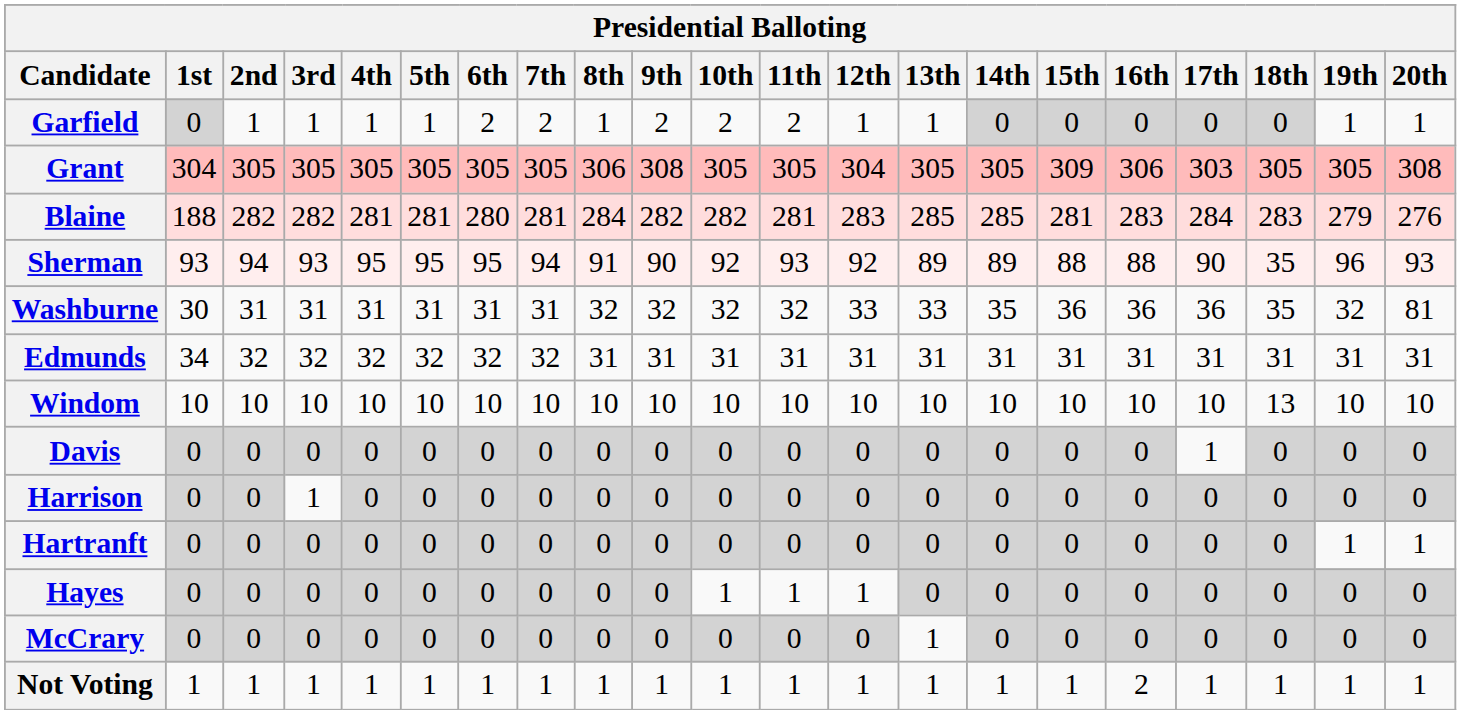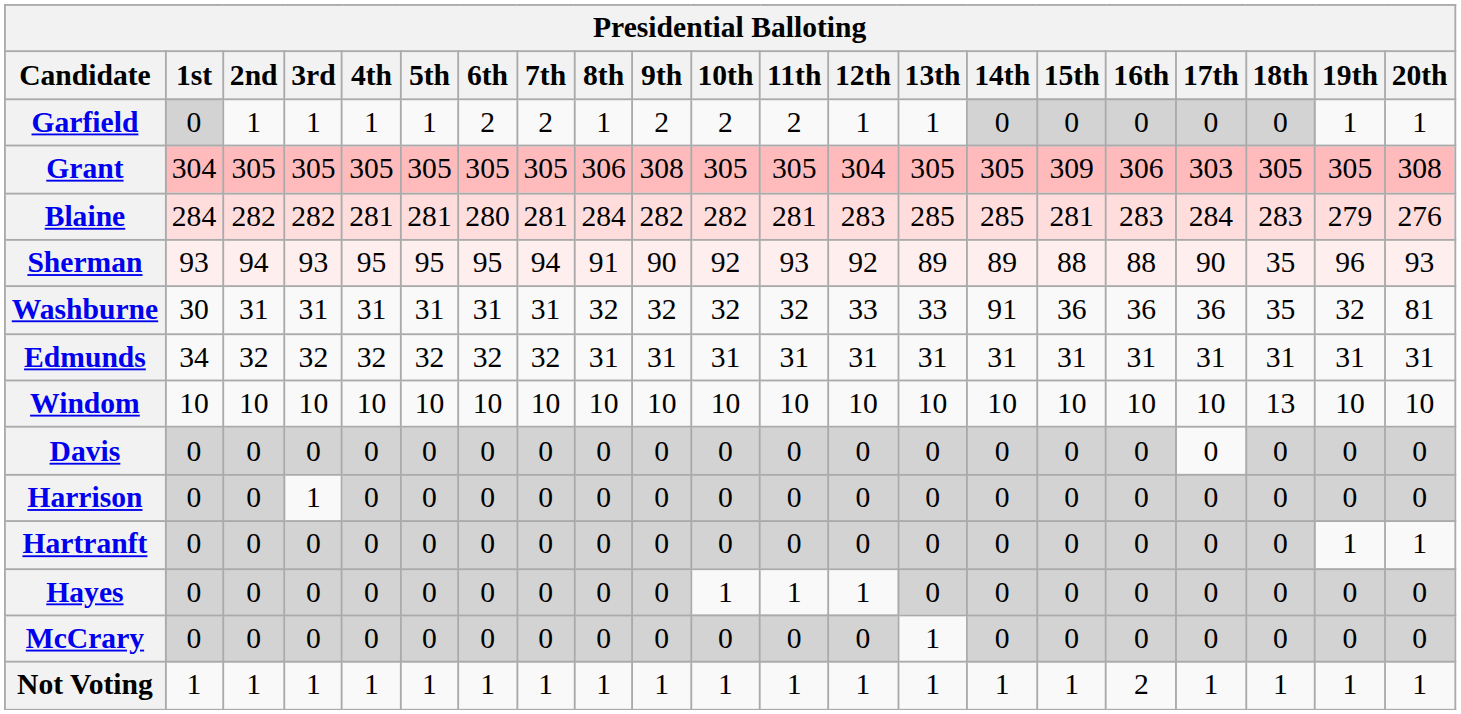 <table class="wikitable sortable" style="text-align:center">
 <tr>
 <th colspan="24"><strong>Presidential Balloting</strong></th>
 </tr>
 <tr>
 <th>Candidate</th>
 <th>1st</th>
 <th>2nd</th>
 <th>3rd</th>
 <th>4th</th>
 <th>5th</th>
 <th>6th</th>
 <th>7th</th>
 <th>8th</th>
 <th>9th</th>
 <th>10th</th>
 <th>11th</th>
 <th>12th</th>
 <th>13th</th>
 <th>14th</th>
 <th>15th</th>
 <th>16th</th>
 <th>17th</th>
 <th>18th</th>
 <th>19th</th>
 <th>20th</th>
 </tr>
 <tr>
 <th><a href='#'>Garfield</a></th>
 <td style="background:#d3d3d3">0</td>
 <td>1</td>
 <td>1</td>
 <td>1</td>
 <td>1</td>
 <td>2</td>
 <td>2</td>
 <td>1</td>
 <td>2</td>
 <td>2</td>
 <td>2</td>
 <td>1</td>
 <td>1</td>
 <td style="background:#d3d3d3">0</td>
 <td style="background:#d3d3d3">0</td>
 <td style="background:#d3d3d3">0</td>
 <td style="background:#d3d3d3">0</td>
 <td style="background:#d3d3d3">0</td>
 <td>1</td>
 <td>1</td>
 </tr>
 <tr>
 <th><a href='#'>Grant</a></th>
 <td style="background:#fbb;">304</td>
 <td style="background:#fbb;">305</td>
 <td style="background:#fbb;">305</td>
 <td style="background:#fbb;">305</td>
 <td style="background:#fbb;">305</td>
 <td style="background:#fbb;">305</td>
 <td style="background:#fbb;">305</td>
 <td style="background:#fbb;">306</td>
 <td style="background:#fbb;">308</td>
 <td style="background:#fbb;">305</td>
 <td style="background:#fbb;">305</td>
 <td style="background:#fbb;">304</td>
 <td style="background:#fbb;">305</td>
 <td style="background:#fbb;">305</td>
 <td style="background:#fbb;">309</td>
 <td style="background:#fbb;">306</td>
 <td style="background:#fbb;">303</td>
 <td style="background:#fbb;">305</td>
 <td style="background:#fbb;">305</td>
 <td style="background:#fbb;">308</td>
 </tr>
 <tr>
 <th><a href='#'>Blaine</a></th>
-<td style="background:#fdd;">188</td>
+<td style="background:#fdd;">284</td>
 <td style="background:#fdd;">282</td>
 <td style="background:#fdd;">282</td>
 <td style="background:#fdd;">281</td>
 <td style="background:#fdd;">281</td>
 <td style="background:#fdd;">280</td>
 <td style="background:#fdd;">281</td>
 <td style="background:#fdd;">284</td>
 <td style="background:#fdd;">282</td>
 <td style="background:#fdd;">282</td>
 <td style="background:#fdd;">281</td>
 <td style="background:#fdd;">283</td>
 <td style="background:#fdd;">285</td>
 <td style="background:#fdd;">285</td>
 <td style="background:#fdd;">281</td>
 <td style="background:#fdd;">283</td>
 <td style="background:#fdd;">284</td>
 <td style="background:#fdd;">283</td>
 <td style="background:#fdd;">279</td>
 <td style="background:#fdd;">276</td>
 </tr>
 <tr>
 <th><a href='#'>Sherman</a></th>
 <td style="background:#fee;">93</td>
 <td style="background:#fee;">94</td>
 <td style="background:#fee;">93</td>
 <td style="background:#fee;">95</td>
 <td style="background:#fee;">95</td>
 <td style="background:#fee;">95</td>
 <td style="background:#fee;">94</td>
 <td style="background:#fee;">91</td>
 <td style="background:#fee;">90</td>
 <td style="background:#fee;">92</td>
 <td style="background:#fee;">93</td>
 <td style="background:#fee;">92</td>
 <td style="background:#fee;">89</td>
 <td style="background:#fee;">89</td>
 <td style="background:#fee;">88</td>
 <td style="background:#fee;">88</td>
 <td style="background:#fee;">90</td>
 <td style="background:#fee;">35</td>
 <td style="background:#fee;">96</td>
 <td style="background:#fee;">93</td>
 </tr>
 <tr>
 <th><a href='#'>Washburne</a></th>
 <td>30</td>
 <td>31</td>
 <td>31</td>
 <td>31</td>
 <td>31</td>
 <td>31</td>
 <td>31</td>
 <td>32</td>
 <td>32</td>
 <td>32</td>
 <td>32</td>
 <td>33</td>
 <td>33</td>
-<td>35</td>
+<td>91</td>
 <td>36</td>
 <td>36</td>
 <td>36</td>
 <td>35</td>
 <td>32</td>
 <td>81</td>
 </tr>
 <tr>
 <th><a href='#'>Edmunds</a></th>
 <td>34</td>
 <td>32</td>
 <td>32</td>
 <td>32</td>
 <td>32</td>
 <td>32</td>
 <td>32</td>
 <td>31</td>
 <td>31</td>
 <td>31</td>
 <td>31</td>
 <td>31</td>
 <td>31</td>
 <td>31</td>
 <td>31</td>
 <td>31</td>
 <td>31</td>
 <td>31</td>
 <td>31</td>
 <td>31</td>
 </tr>
 <tr>
 <th><a href='#'>Windom</a></th>
 <td>10</td>
 <td>10</td>
 <td>10</td>
 <td>10</td>
 <td>10</td>
 <td>10</td>
 <td>10</td>
 <td>10</td>
 <td>10</td>
 <td>10</td>
 <td>10</td>
 <td>10</td>
 <td>10</td>
 <td>10</td>
 <td>10</td>
 <td>10</td>
 <td>10</td>
 <td>13</td>
 <td>10</td>
 <td>10</td>
 </tr>
 <tr>
 <th><a href='#'>Davis</a></th>
 <td style="background:#d3d3d3">0</td>
 <td style="background:#d3d3d3">0</td>
 <td style="background:#d3d3d3">0</td>
 <td style="background:#d3d3d3">0</td>
 <td style="background:#d3d3d3">0</td>
 <td style="background:#d3d3d3">0</td>
 <td style="background:#d3d3d3">0</td>
 <td style="background:#d3d3d3">0</td>
 <td style="background:#d3d3d3">0</td>
 <td style="background:#d3d3d3">0</td>
 <td style="background:#d3d3d3">0</td>
 <td style="background:#d3d3d3">0</td>
 <td style="background:#d3d3d3">0</td>
 <td style="background:#d3d3d3">0</td>
 <td style="background:#d3d3d3">0</td>
 <td style="background:#d3d3d3">0</td>
-<td>1</td>
+<td>0</td>
 <td style="background:#d3d3d3">0</td>
 <td style="background:#d3d3d3">0</td>
 <td style="background:#d3d3d3">0</td>
 </tr>
 <tr>
 <th><a href='#'>Harrison</a></th>
 <td style="background:#d3d3d3">0</td>
 <td style="background:#d3d3d3">0</td>
 <td>1</td>
 <td style="background:#d3d3d3">0</td>
 <td style="background:#d3d3d3">0</td>
 <td style="background:#d3d3d3">0</td>
 <td style="background:#d3d3d3">0</td>
 <td style="background:#d3d3d3">0</td>
 <td style="background:#d3d3d3">0</td>
 <td style="background:#d3d3d3">0</td>
 <td style="background:#d3d3d3">0</td>
 <td style="background:#d3d3d3">0</td>
 <td style="background:#d3d3d3">0</td>
 <td style="background:#d3d3d3">0</td>
 <td style="background:#d3d3d3">0</td>
 <td style="background:#d3d3d3">0</td>
 <td style="background:#d3d3d3">0</td>
 <td style="background:#d3d3d3">0</td>
 <td style="background:#d3d3d3">0</td>
 <td style="background:#d3d3d3">0</td>
 </tr>
 <tr>
 <th><a href='#'>Hartranft</a></th>
 <td style="background:#d3d3d3">0</td>
 <td style="background:#d3d3d3">0</td>
 <td style="background:#d3d3d3">0</td>
 <td style="background:#d3d3d3">0</td>
 <td style="background:#d3d3d3">0</td>
 <td style="background:#d3d3d3">0</td>
 <td style="background:#d3d3d3">0</td>
 <td style="background:#d3d3d3">0</td>
 <td style="background:#d3d3d3">0</td>
 <td style="background:#d3d3d3">0</td>
 <td style="background:#d3d3d3">0</td>
 <td style="background:#d3d3d3">0</td>
 <td style="background:#d3d3d3">0</td>
 <td style="background:#d3d3d3">0</td>
 <td style="background:#d3d3d3">0</td>
 <td style="background:#d3d3d3">0</td>
 <td style="background:#d3d3d3">0</td>
 <td style="background:#d3d3d3">0</td>
 <td>1</td>
 <td>1</td>
 </tr>
 <tr>
 <th><a href='#'>Hayes</a></th>
 <td style="background:#d3d3d3">0</td>
 <td style="background:#d3d3d3">0</td>
 <td style="background:#d3d3d3">0</td>
 <td style="background:#d3d3d3">0</td>
 <td style="background:#d3d3d3">0</td>
 <td style="background:#d3d3d3">0</td>
 <td style="background:#d3d3d3">0</td>
 <td style="background:#d3d3d3">0</td>
 <td style="background:#d3d3d3">0</td>
 <td>1</td>
 <td>1</td>
 <td>1</td>
 <td style="background:#d3d3d3">0</td>
 <td style="background:#d3d3d3">0</td>
 <td style="background:#d3d3d3">0</td>
 <td style="background:#d3d3d3">0</td>
 <td style="background:#d3d3d3">0</td>
 <td style="background:#d3d3d3">0</td>
 <td style="background:#d3d3d3">0</td>
 <td style="background:#d3d3d3">0</td>
 </tr>
 <tr>
 <th><a href='#'>McCrary</a></th>
 <td style="background:#d3d3d3">0</td>
 <td style="background:#d3d3d3">0</td>
 <td style="background:#d3d3d3">0</td>
 <td style="background:#d3d3d3">0</td>
 <td style="background:#d3d3d3">0</td>
 <td style="background:#d3d3d3">0</td>
 <td style="background:#d3d3d3">0</td>
 <td style="background:#d3d3d3">0</td>
 <td style="background:#d3d3d3">0</td>
 <td style="background:#d3d3d3">0</td>
 <td style="background:#d3d3d3">0</td>
 <td style="background:#d3d3d3">0</td>
 <td>1</td>
 <td style="background:#d3d3d3">0</td>
 <td style="background:#d3d3d3">0</td>
 <td style="background:#d3d3d3">0</td>
 <td style="background:#d3d3d3">0</td>
 <td style="background:#d3d3d3">0</td>
 <td style="background:#d3d3d3">0</td>
 <td style="background:#d3d3d3">0</td>
 </tr>
 <tr>
 <th>Not Voting</th>
 <td>1</td>
 <td>1</td>
 <td>1</td>
 <td>1</td>
 <td>1</td>
 <td>1</td>
 <td>1</td>
 <td>1</td>
 <td>1</td>
 <td>1</td>
 <td>1</td>
 <td>1</td>
 <td>1</td>
 <td>1</td>
 <td>1</td>
 <td>2</td>
 <td>1</td>
 <td>1</td>
 <td>1</td>
 <td>1</td>
 </tr>
 </table>
